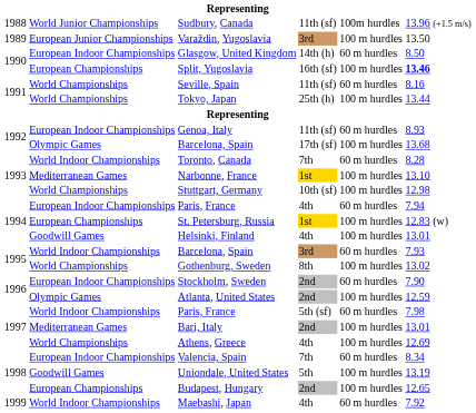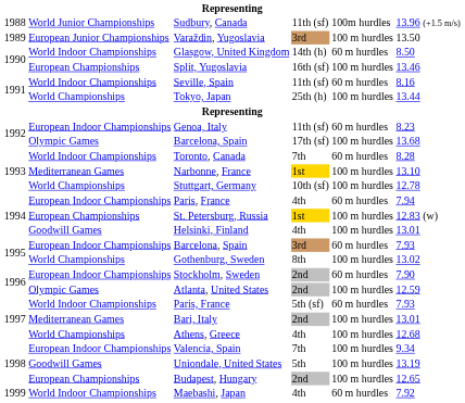 <table>
 <tr>
 <th colspan="6">Representing </th>
 </tr>
 <tr>
 <td>1988</td>
 <td><a href='#'>World Junior Championships</a></td>
 <td><a href='#'>Sudbury</a>, <a href='#'>Canada</a></td>
 <td>11th (sf)</td>
 <td>100m hurdles</td>
 <td><a href='#'>13.96</a> <small>(+1.5 m/s)</small></td>
 </tr>
 <tr>
 <td>1989</td>
 <td><a href='#'>European Junior Championships</a></td>
 <td><a href='#'>Varaždin</a>, <a href='#'>Yugoslavia</a></td>
 <td bgcolor="cc9966">3rd</td>
 <td>100 m hurdles</td>
 <td>13.50</td>
 </tr>
 <tr>
 <td rowspan=2>1990</td>
-<td><a href='#'>European Indoor Championships</a></td>
+<td><a href='#'>World Indoor Championships</a></td>
 <td><a href='#'>Glasgow, United Kingdom</a></td>
 <td>14th (h)</td>
 <td>60 m hurdles</td>
 <td><a href='#'>8.50</a></td>
 </tr>
 <tr>
 <td><a href='#'>European Championships</a></td>
 <td><a href='#'>Split, Yugoslavia</a></td>
 <td>16th (sf)</td>
 <td>100 m hurdles</td>
-<td><strong><a href='#'>13.46</a></strong></td>
+<td><a href='#'>13.46</a></td>
 </tr>
 <tr>
 <td rowspan=2>1991</td>
-<td><a href='#'>World Championships</a></td>
+<td><a href='#'>World Indoor Championships</a></td>
 <td><a href='#'>Seville, Spain</a></td>
 <td>11th (sf)</td>
 <td>60 m hurdles</td>
 <td><a href='#'>8.16</a></td>
 </tr>
 <tr>
 <td><a href='#'>World Championships</a></td>
 <td><a href='#'>Tokyo, Japan</a></td>
 <td>25th (h)</td>
 <td>100 m hurdles</td>
 <td><a href='#'>13.44</a></td>
 </tr>
 <tr>
 <th colspan="6">Representing </th>
 </tr>
 <tr>
 <td rowspan=2>1992</td>
 <td><a href='#'>European Indoor Championships</a></td>
 <td><a href='#'>Genoa, Italy</a></td>
 <td>11th (sf)</td>
 <td>60 m hurdles</td>
-<td><a href='#'>8.93</a></td>
+<td><a href='#'>8.23</a></td>
 </tr>
 <tr>
 <td><a href='#'>Olympic Games</a></td>
 <td><a href='#'>Barcelona, Spain</a></td>
 <td>17th (sf)</td>
 <td>100 m hurdles</td>
 <td><a href='#'>13.68</a></td>
 </tr>
 <tr>
 <td rowspan=3>1993</td>
 <td><a href='#'>World Indoor Championships</a></td>
 <td><a href='#'>Toronto</a>, <a href='#'>Canada</a></td>
 <td>7th</td>
 <td>60 m hurdles</td>
 <td><a href='#'>8.28</a></td>
 </tr>
 <tr>
 <td><a href='#'>Mediterranean Games</a></td>
 <td><a href='#'>Narbonne</a>, <a href='#'>France</a></td>
 <td bgcolor="gold">1st</td>
 <td>100 m hurdles</td>
 <td><a href='#'>13.10</a></td>
 </tr>
 <tr>
 <td><a href='#'>World Championships</a></td>
 <td><a href='#'>Stuttgart, Germany</a></td>
 <td>10th (sf)</td>
 <td>100 m hurdles</td>
-<td><a href='#'>12.98</a></td>
+<td><a href='#'>12.78</a></td>
 </tr>
 <tr>
 <td rowspan=3>1994</td>
 <td><a href='#'>European Indoor Championships</a></td>
 <td><a href='#'>Paris</a>, <a href='#'>France</a></td>
 <td>4th</td>
 <td>60 m hurdles</td>
 <td><a href='#'>7.94</a></td>
 </tr>
 <tr>
 <td><a href='#'>European Championships</a></td>
 <td><a href='#'>St. Petersburg, Russia</a></td>
 <td bgcolor=gold>1st</td>
 <td>100 m hurdles</td>
 <td><a href='#'>12.83</a> (w)</td>
 </tr>
 <tr>
 <td><a href='#'>Goodwill Games</a></td>
 <td><a href='#'>Helsinki, Finland</a></td>
 <td>4th</td>
 <td>100 m hurdles</td>
 <td><a href='#'>13.01</a></td>
 </tr>
 <tr>
 <td rowspan=2>1995</td>
-<td><a href='#'>World Indoor Championships</a></td>
+<td><a href='#'>European Indoor Championships</a></td>
 <td><a href='#'>Barcelona</a>, <a href='#'>Spain</a></td>
 <td bgcolor="cc9966">3rd</td>
 <td>60 m hurdles</td>
 <td><a href='#'>7.93</a></td>
 </tr>
 <tr>
 <td><a href='#'>World Championships</a></td>
 <td><a href='#'>Gothenburg, Sweden</a></td>
 <td>8th</td>
 <td>100 m hurdles</td>
 <td><a href='#'>13.02</a></td>
 </tr>
 <tr>
 <td rowspan=2>1996</td>
 <td><a href='#'>European Indoor Championships</a></td>
 <td><a href='#'>Stockholm</a>, <a href='#'>Sweden</a></td>
 <td bgcolor="silver">2nd</td>
 <td>60 m hurdles</td>
 <td><a href='#'>7.90</a></td>
 </tr>
 <tr>
 <td><a href='#'>Olympic Games</a></td>
 <td><a href='#'>Atlanta</a>, <a href='#'>United States</a></td>
 <td bgcolor="silver">2nd</td>
 <td>100 m hurdles</td>
 <td><a href='#'>12.59</a></td>
 </tr>
 <tr>
 <td rowspan=3>1997</td>
 <td><a href='#'>World Indoor Championships</a></td>
 <td><a href='#'>Paris, France</a></td>
 <td>5th (sf)</td>
 <td>60 m hurdles</td>
-<td><a href='#'>7.98</a></td>
+<td><a href='#'>7.93</a></td>
 </tr>
 <tr>
 <td><a href='#'>Mediterranean Games</a></td>
 <td><a href='#'>Bari, Italy</a></td>
 <td bgcolor="silver">2nd</td>
 <td>100 m hurdles</td>
 <td><a href='#'>13.01</a></td>
 </tr>
 <tr>
 <td><a href='#'>World Championships</a></td>
 <td><a href='#'>Athens</a>, <a href='#'>Greece</a></td>
 <td>4th</td>
 <td>100 m hurdles</td>
-<td><a href='#'>12.69</a></td>
+<td><a href='#'>12.68</a></td>
 </tr>
 <tr>
 <td rowspan=3>1998</td>
 <td><a href='#'>European Indoor Championships</a></td>
 <td><a href='#'>Valencia, Spain</a></td>
 <td>7th</td>
-<td>60 m hurdles</td>
-<td><a href='#'>8.34</a></td>
+<td>100 m hurdles</td>
+<td><a href='#'>9.34</a></td>
 </tr>
 <tr>
 <td><a href='#'>Goodwill Games</a></td>
 <td><a href='#'>Uniondale, United States</a></td>
 <td>5th</td>
 <td>100 m hurdles</td>
 <td><a href='#'>13.19</a></td>
 </tr>
 <tr>
 <td><a href='#'>European Championships</a></td>
 <td><a href='#'>Budapest</a>, <a href='#'>Hungary</a></td>
 <td bgcolor="silver">2nd</td>
 <td>100 m hurdles</td>
 <td><a href='#'>12.65</a></td>
 </tr>
 <tr>
 <td>1999</td>
 <td><a href='#'>World Indoor Championships</a></td>
 <td><a href='#'>Maebashi</a>, <a href='#'>Japan</a></td>
 <td>4th</td>
 <td>60 m hurdles</td>
 <td><a href='#'>7.92</a></td>
 </tr>
 </table>
